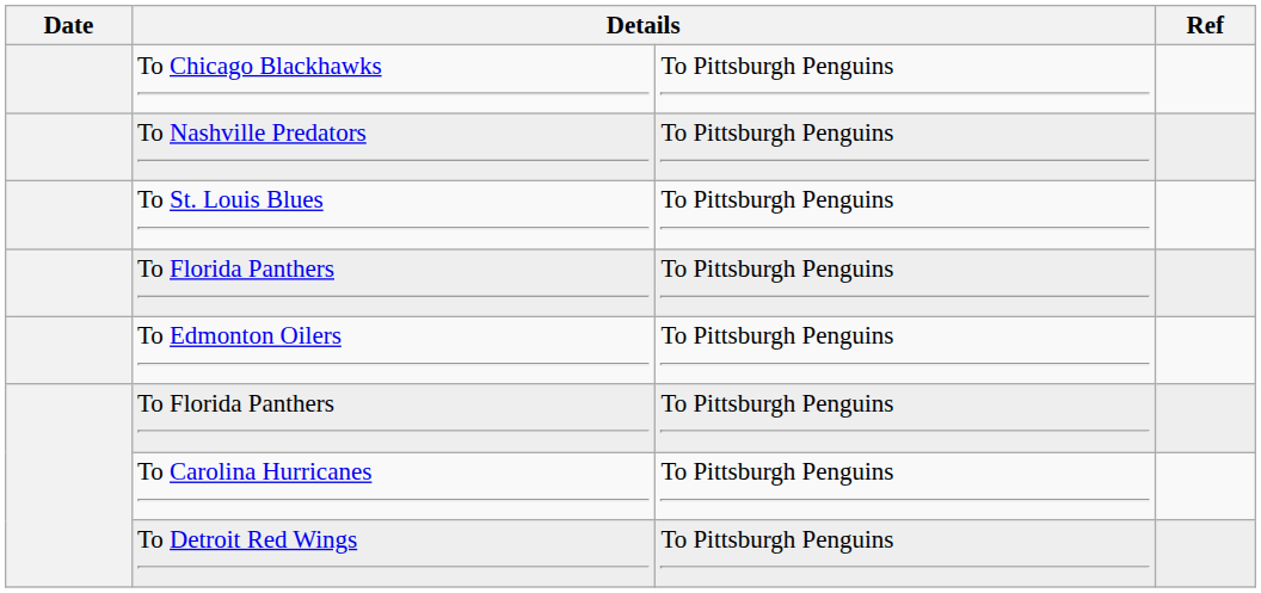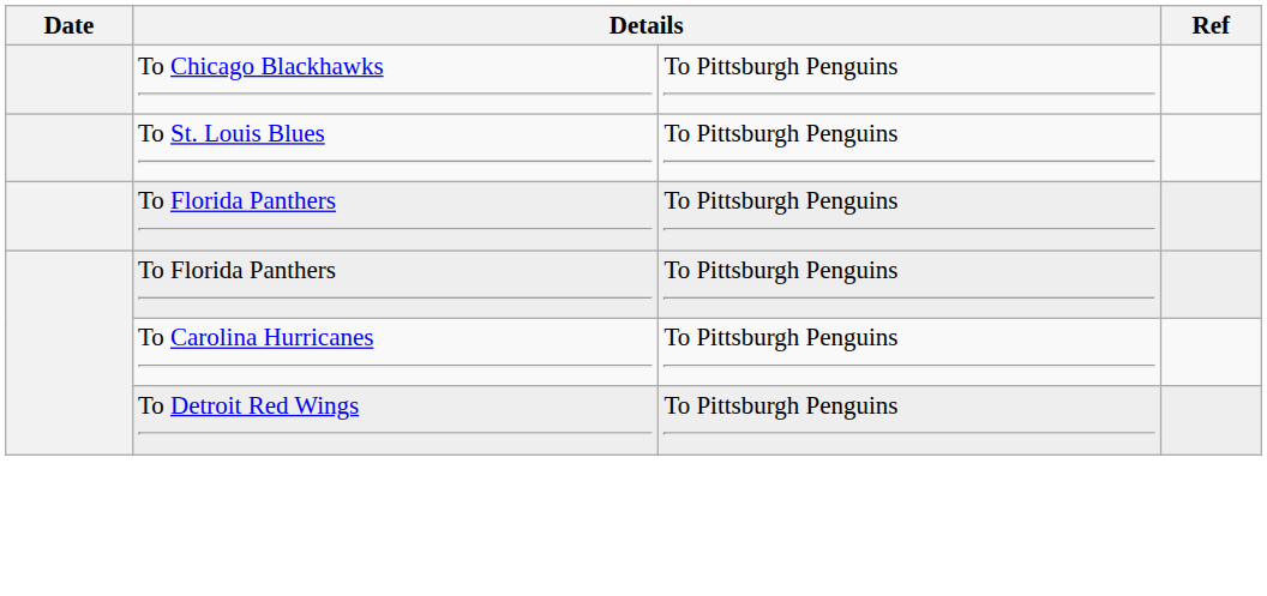 <table class="wikitable plainrowheaders" style="width: 50em;">
 <tr>
 <th scope="col">Date</th>
 <th scope="col" colspan="2">Details</th>
 <th scope="col">Ref</th>
 </tr>
 <tr>
 <th scope="row"></th>
 <td valign="top">To <a href='#'>Chicago Blackhawks</a> <hr> </td>
 <td valign="top">To Pittsburgh Penguins <hr> </td>
 <td></td>
 </tr>
-<tr bgcolor="#eeeeee">
-<th scope="row"></th>
-<td valign="top">To <a href='#'>Nashville Predators</a> <hr> </td>
-<td valign="top">To Pittsburgh Penguins <hr> </td>
-<td></td>
-</tr>
 <tr>
 <th scope="row"></th>
 <td valign="top">To <a href='#'>St. Louis Blues</a> <hr> </td>
 <td valign="top">To Pittsburgh Penguins <hr> </td>
 <td></td>
 </tr>
 <tr bgcolor="#eeeeee">
 <th scope="row"></th>
 <td valign="top">To <a href='#'>Florida Panthers</a> <hr> </td>
-<td valign="top">To Pittsburgh Penguins <hr> </td>
-<td></td>
-</tr>
-<tr>
-<th scope="row"></th>
-<td valign="top">To <a href='#'>Edmonton Oilers</a> <hr> </td>
 <td valign="top">To Pittsburgh Penguins <hr> </td>
 <td></td>
 </tr>
 <tr bgcolor="#eeeeee">
 <th scope="row" rowspan=3></th>
 <td valign="top">To Florida Panthers <hr> </td>
 <td valign="top">To Pittsburgh Penguins <hr> </td>
 <td></td>
 </tr>
 <tr>
 <td valign="top">To <a href='#'>Carolina Hurricanes</a> <hr> </td>
 <td valign="top">To Pittsburgh Penguins <hr> </td>
 <td></td>
 </tr>
 <tr bgcolor="#eeeeee">
 <td valign="top">To <a href='#'>Detroit Red Wings</a> <hr> </td>
 <td valign="top">To Pittsburgh Penguins <hr> </td>
 <td></td>
 </tr>
 </table>
